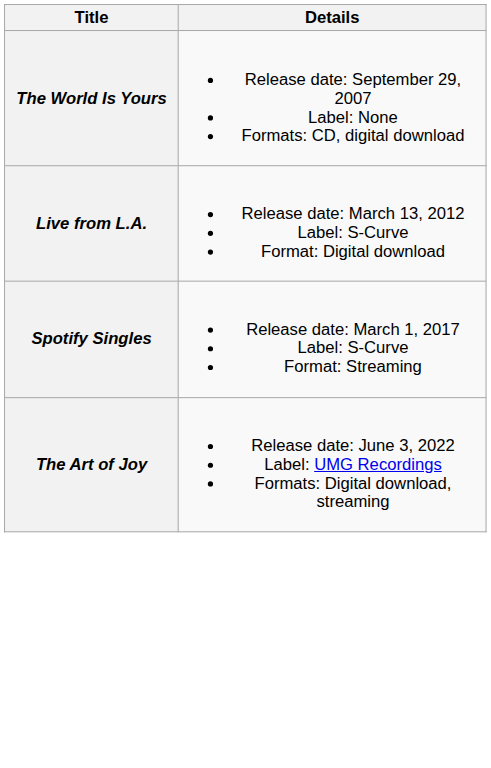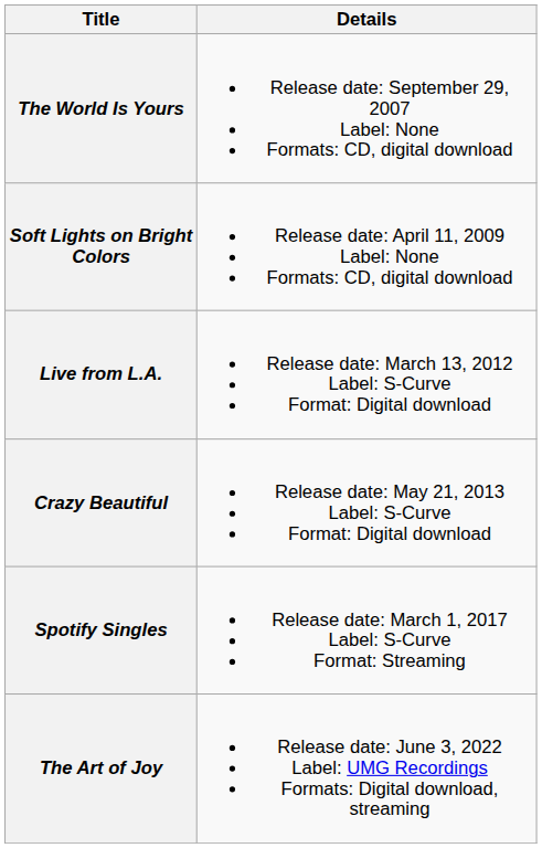 <table class="wikitable plainrowheaders" style="text-align:center;">
 <tr>
 <th style="width:10em;">Title</th>
 <th style="width:18em;">Details</th>
 </tr>
 <tr>
 <th scope="row"><em>The World Is Yours</em></th>
 <td><br><ul><li>Release date: September 29, 2007</li><li>Label: None</li><li>Formats: CD, digital download</li></ul></td>
 </tr>
 <tr>
+<th scope="row"><em>Soft Lights on Bright Colors</em></th>
+<td><br><ul><li>Release date: April 11, 2009</li><li>Label: None</li><li>Formats: CD, digital download</li></ul></td>
+</tr>
+<tr>
 <th scope="row"><em>Live from L.A.</em></th>
 <td><br><ul><li>Release date: March 13, 2012</li><li>Label: S-Curve</li><li>Format: Digital download</li></ul></td>
+</tr>
+<tr>
+<th scope="row"><em>Crazy Beautiful</em></th>
+<td><br><ul><li>Release date: May 21, 2013</li><li>Label: S-Curve</li><li>Format: Digital download</li></ul></td>
 </tr>
 <tr>
 <th scope="row"><em>Spotify Singles</em></th>
 <td><br><ul><li>Release date: March 1, 2017</li><li>Label: S-Curve</li><li>Format: Streaming</li></ul></td>
 </tr>
 <tr>
 <th scope="row"><em>The Art of Joy</em></th>
 <td><br><ul><li>Release date: June 3, 2022</li><li>Label: <a href='#'>UMG Recordings</a></li><li>Formats: Digital download, streaming</li></ul></td>
 </tr>
 </table>
